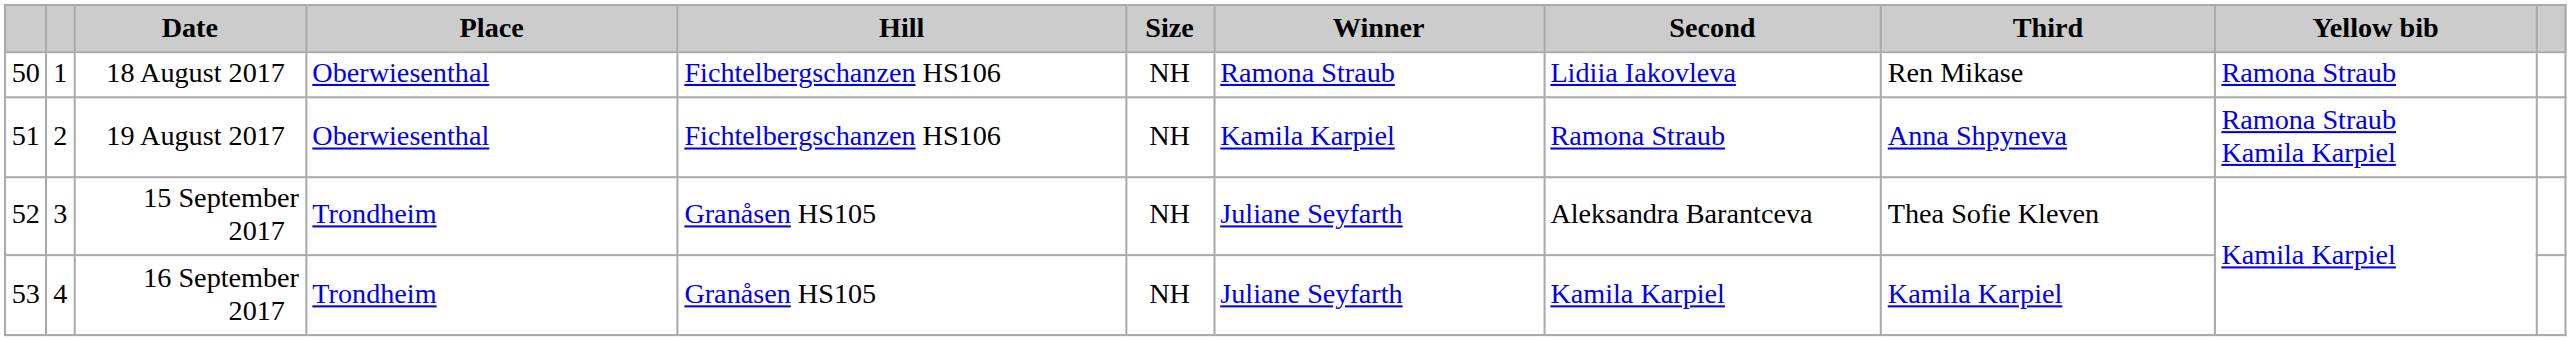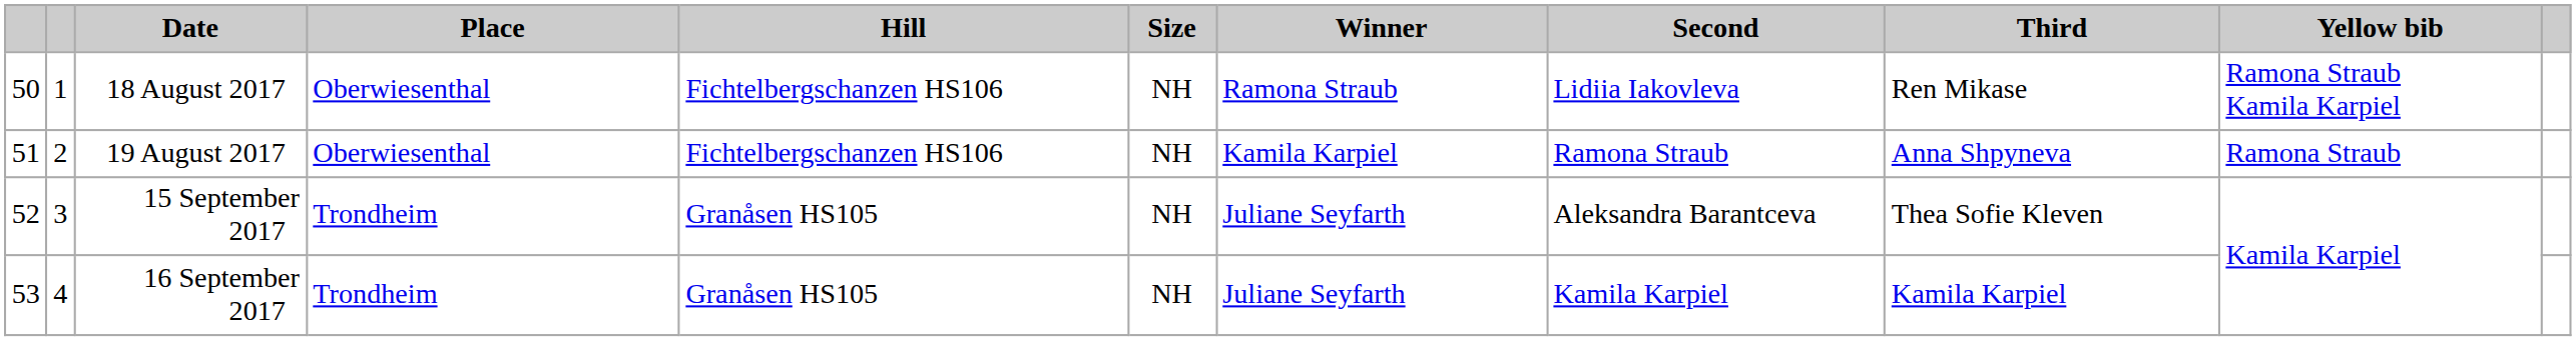 <table class="wikitable plainrowheaders" style="background:#fff; font-size:86%; line-height:16px; border:grey solid 1px; border-collapse:collapse;">
 <tr style="background:#ccc; text-align:center;">
 <th scope="col" style="background:#ccc; width=25 px;"></th>
 <th scope="col" style="background:#ccc; width=30 px;"></th>
 <th scope="col" style="background:#ccc; width:120px;">Date</th>
 <th scope="col" style="background:#ccc; width:200px;">Place</th>
 <th scope="col" style="background:#ccc; width:240px;">Hill</th>
 <th scope="col" style="background:#ccc; width:40px;">Size</th>
 <th scope="col" style="background:#ccc; width:185px;">Winner</th>
 <th scope="col" style="background:#ccc; width:185px;">Second</th>
 <th scope="col" style="background:#ccc; width:185px;">Third</th>
 <th scope="col" style="background:#ccc; width:180px;">Yellow bib</th>
 <th scope="col" style="background:#ccc; width:10px;"></th>
 </tr>
 <tr>
 <td align=center>50</td>
 <td align=center>1</td>
 <td align=right>18 August 2017  </td>
 <td> <a href='#'>Oberwiesenthal</a></td>
 <td><a href='#'>Fichtelbergschanzen</a> HS106</td>
 <td align=center>NH</td>
 <td> <a href='#'>Ramona Straub</a></td>
 <td> <a href='#'>Lidiia Iakovleva</a></td>
 <td> Ren Mikase</td>
-<td> <a href='#'>Ramona Straub</a></td>
+<td> <a href='#'>Ramona Straub</a><br> <a href='#'>Kamila Karpiel</a></td>
 <td></td>
 </tr>
 <tr>
 <td align=center>51</td>
 <td align=center>2</td>
 <td align=right>19 August 2017  </td>
 <td> <a href='#'>Oberwiesenthal</a></td>
 <td><a href='#'>Fichtelbergschanzen</a> HS106</td>
 <td align=center>NH</td>
 <td> <a href='#'>Kamila Karpiel</a></td>
 <td> <a href='#'>Ramona Straub</a></td>
 <td> <a href='#'>Anna Shpyneva</a></td>
-<td> <a href='#'>Ramona Straub</a><br> <a href='#'>Kamila Karpiel</a></td>
+<td> <a href='#'>Ramona Straub</a></td>
 <td></td>
 </tr>
 <tr>
 <td align=center>52</td>
 <td align=center>3</td>
 <td align=right>15 September 2017  </td>
 <td> <a href='#'>Trondheim</a></td>
 <td><a href='#'>Granåsen</a> HS105</td>
 <td align=center>NH</td>
 <td> <a href='#'>Juliane Seyfarth</a></td>
 <td> Aleksandra Barantceva</td>
 <td> Thea Sofie Kleven</td>
 <td rowspan=2> <a href='#'>Kamila Karpiel</a></td>
 <td></td>
 </tr>
 <tr>
 <td align=center>53</td>
 <td align=center>4</td>
 <td align=right>16 September 2017  </td>
 <td> <a href='#'>Trondheim</a></td>
 <td><a href='#'>Granåsen</a> HS105</td>
 <td align=center>NH</td>
 <td> <a href='#'>Juliane Seyfarth</a></td>
 <td> <a href='#'>Kamila Karpiel</a></td>
 <td> <a href='#'>Kamila Karpiel</a></td>
 <td></td>
 </tr>
 </table>
